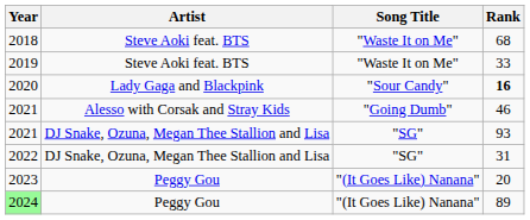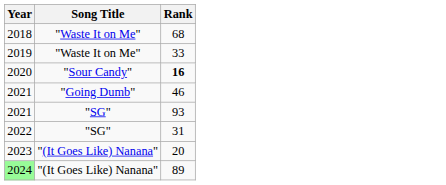 <table class="wikitable sortable" style="text-align:center">
 <tr>
 <th>Year</th>
-<th>Artist</th>
 <th>Song Title</th>
 <th>Rank</th>
 </tr>
 <tr>
 <td>2018</td>
-<td><a href='#'>Steve Aoki</a> feat. <a href='#'>BTS</a></td>
 <td>"<a href='#'>Waste It on Me</a>"</td>
 <td>68</td>
 </tr>
 <tr>
 <td>2019</td>
-<td>Steve Aoki feat. BTS</td>
 <td>"Waste It on Me"</td>
 <td>33</td>
 </tr>
 <tr>
 <td>2020</td>
-<td><a href='#'>Lady Gaga</a> and <a href='#'>Blackpink</a></td>
 <td>"<a href='#'>Sour Candy</a>"</td>
 <td><span><strong>16</strong></span></td>
 </tr>
 <tr>
 <td>2021</td>
-<td><a href='#'>Alesso</a> with Corsak and <a href='#'>Stray Kids</a></td>
 <td>"<a href='#'>Going Dumb</a>"</td>
 <td>46</td>
 </tr>
 <tr>
 <td>2021</td>
-<td><a href='#'>DJ Snake</a>, <a href='#'>Ozuna</a>, <a href='#'>Megan Thee Stallion</a> and <a href='#'>Lisa</a></td>
 <td>"<a href='#'>SG</a>"</td>
 <td>93</td>
 </tr>
 <tr>
 <td>2022</td>
-<td>DJ Snake, Ozuna, Megan Thee Stallion and Lisa</td>
 <td>"SG"</td>
 <td>31</td>
 </tr>
 <tr>
 <td>2023</td>
-<td><a href='#'>Peggy Gou</a></td>
 <td>"<a href='#'>(It Goes Like) Nanana</a>"</td>
 <td>20</td>
 </tr>
 <tr>
 <td style="background:palegreen">2024</td>
-<td>Peggy Gou</td>
 <td>"(It Goes Like) Nanana"</td>
 <td>89</td>
 </tr>
 </table>
